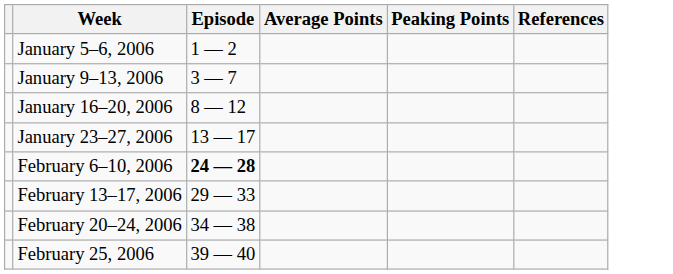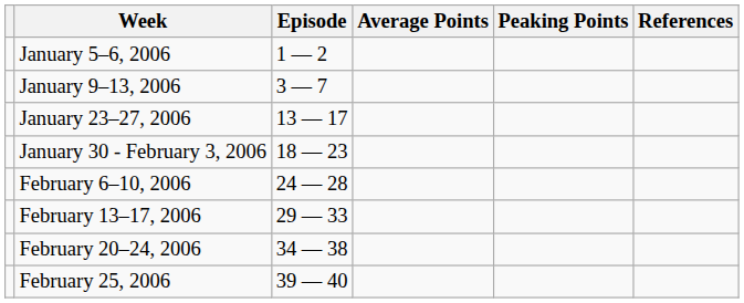 <table class="wikitable">
 <tr>
 <th></th>
 <th>Week</th>
 <th>Episode</th>
 <th>Average Points</th>
 <th>Peaking Points</th>
 <th>References</th>
 </tr>
 <tr>
 <td></td>
 <td>January 5–6, 2006</td>
 <td>1 — 2</td>
 <td></td>
 <td></td>
 <td></td>
 </tr>
 <tr>
 <td></td>
 <td>January 9–13, 2006</td>
 <td>3 — 7</td>
 <td></td>
 <td></td>
 <td></td>
 </tr>
 <tr>
 <td></td>
-<td>January 16–20, 2006</td>
-<td>8 — 12</td>
-<td></td>
-<td></td>
-<td></td>
-</tr>
-<tr>
-<td></td>
 <td>January 23–27, 2006</td>
 <td>13 — 17</td>
 <td></td>
 <td></td>
 <td></td>
 </tr>
 <tr>
 <td></td>
+<td>January 30 - February 3, 2006</td>
+<td>18 — 23</td>
+<td></td>
+<td></td>
+<td></td>
+</tr>
+<tr>
+<td></td>
 <td>February 6–10, 2006</td>
-<td><strong>24 — 28</strong></td>
+<td>24 — 28</td>
 <td></td>
 <td></td>
 <td></td>
 </tr>
 <tr>
 <td></td>
 <td>February 13–17, 2006</td>
 <td>29 — 33</td>
 <td></td>
 <td></td>
 <td></td>
 </tr>
 <tr>
 <td></td>
 <td>February 20–24, 2006</td>
 <td>34 — 38</td>
 <td></td>
 <td></td>
 <td></td>
 </tr>
 <tr>
 <td></td>
 <td>February 25, 2006</td>
 <td>39 — 40</td>
 <td></td>
 <td></td>
 <td></td>
 </tr>
 </table>
